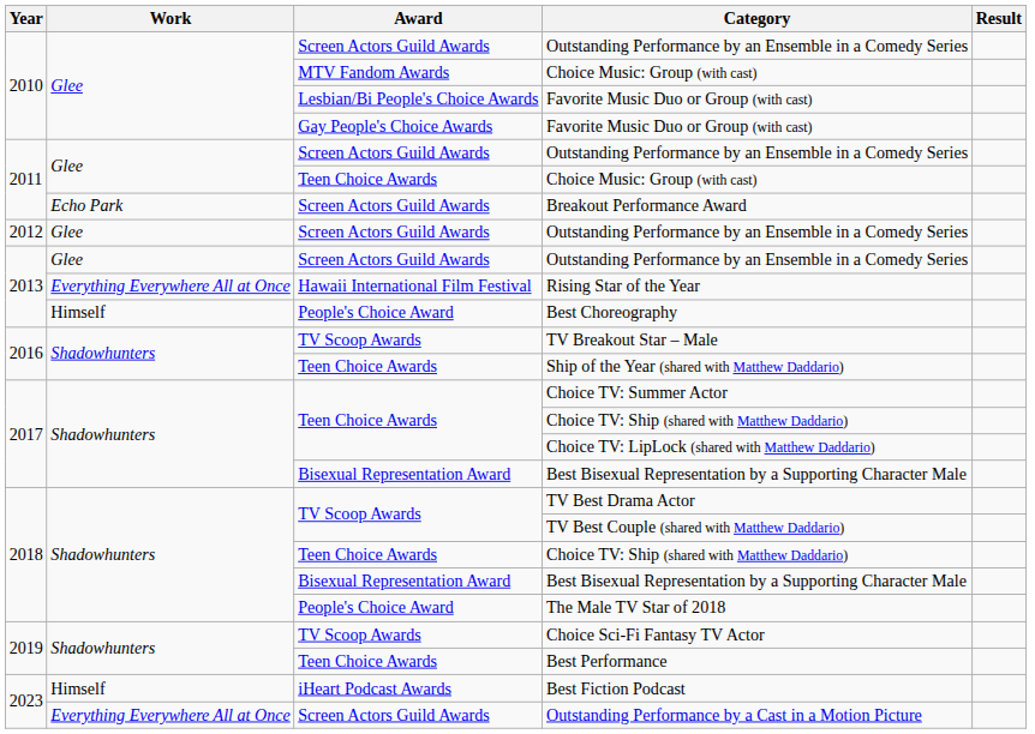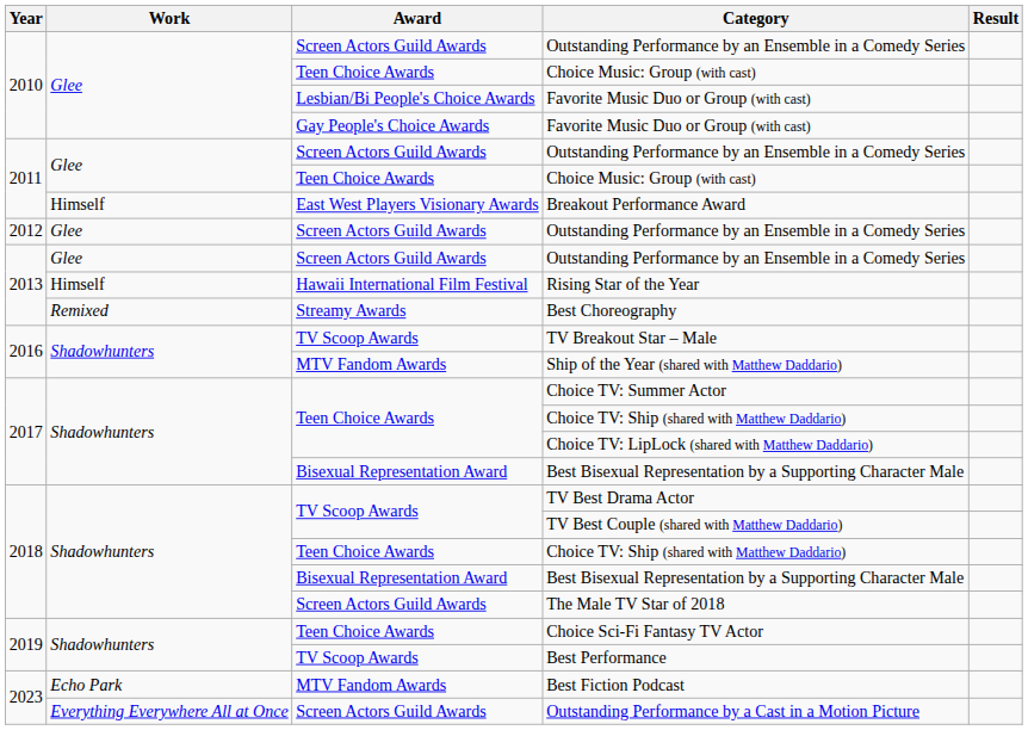 <table class="wikitable">
 <tr>
 <th>Year</th>
 <th>Work</th>
 <th>Award</th>
 <th>Category</th>
 <th>Result</th>
 </tr>
 <tr>
 <td rowspan="4">2010</td>
 <td rowspan="4"><em><a href='#'>Glee</a></em></td>
 <td><a href='#'>Screen Actors Guild Awards</a></td>
 <td>Outstanding Performance by an Ensemble in a Comedy Series</td>
 <td></td>
 </tr>
 <tr>
-<td><a href='#'>MTV Fandom Awards</a></td>
+<td><a href='#'>Teen Choice Awards</a></td>
 <td>Choice Music: Group <small>(with cast)</small></td>
 <td></td>
 </tr>
 <tr>
 <td><a href='#'>Lesbian/Bi People's Choice Awards</a></td>
 <td>Favorite Music Duo or Group <small>(with cast)</small></td>
 <td></td>
 </tr>
 <tr>
 <td><a href='#'>Gay People's Choice Awards</a></td>
 <td>Favorite Music Duo or Group <small>(with cast)</small></td>
 <td></td>
 </tr>
 <tr>
 <td rowspan="3">2011</td>
 <td rowspan="2"><em>Glee</em></td>
 <td><a href='#'>Screen Actors Guild Awards</a></td>
 <td>Outstanding Performance by an Ensemble in a Comedy Series</td>
 <td></td>
 </tr>
 <tr>
 <td><a href='#'>Teen Choice Awards</a></td>
 <td>Choice Music: Group <small>(with cast)</small></td>
 <td></td>
 </tr>
 <tr>
-<td><em>Echo Park</em></td>
-<td><a href='#'>Screen Actors Guild Awards</a></td>
+<td>Himself</td>
+<td><a href='#'>East West Players Visionary Awards</a></td>
 <td>Breakout Performance Award</td>
 <td></td>
 </tr>
 <tr>
 <td rowspan="1">2012</td>
 <td rowspan="1"><em>Glee</em></td>
 <td><a href='#'>Screen Actors Guild Awards</a></td>
 <td>Outstanding Performance by an Ensemble in a Comedy Series</td>
 <td></td>
 </tr>
 <tr>
 <td rowspan="3">2013</td>
 <td rowspan="1"><em>Glee</em></td>
 <td><a href='#'>Screen Actors Guild Awards</a></td>
 <td>Outstanding Performance by an Ensemble in a Comedy Series</td>
 <td></td>
 </tr>
 <tr>
-<td><em><a href='#'>Everything Everywhere All at Once</a></em></td>
+<td>Himself</td>
 <td><a href='#'>Hawaii International Film Festival</a></td>
 <td>Rising Star of the Year</td>
 <td></td>
 </tr>
 <tr>
-<td>Himself</td>
-<td><a href='#'>People's Choice Award</a></td>
+<td><em>Remixed</em></td>
+<td><a href='#'>Streamy Awards</a></td>
 <td>Best Choreography</td>
 <td></td>
 </tr>
 <tr>
 <td rowspan="2">2016</td>
 <td rowspan="2"><em><a href='#'>Shadowhunters</a></em></td>
 <td><a href='#'>TV Scoop Awards</a></td>
 <td>TV Breakout Star – Male</td>
 <td></td>
 </tr>
 <tr>
-<td><a href='#'>Teen Choice Awards</a></td>
+<td><a href='#'>MTV Fandom Awards</a></td>
 <td>Ship of the Year <small>(shared with <a href='#'>Matthew Daddario</a>)</small></td>
 <td></td>
 </tr>
 <tr>
 <td rowspan="4">2017</td>
 <td rowspan="4"><em>Shadowhunters</em></td>
 <td rowspan="3"><a href='#'>Teen Choice Awards</a></td>
 <td>Choice TV: Summer Actor</td>
 <td></td>
 </tr>
 <tr>
 <td>Choice TV: Ship <small>(shared with <a href='#'>Matthew Daddario</a>)</small></td>
 <td></td>
 </tr>
 <tr>
 <td>Choice TV: LipLock <small>(shared with <a href='#'>Matthew Daddario</a>)</small></td>
 <td></td>
 </tr>
 <tr>
 <td><a href='#'>Bisexual Representation Award</a></td>
 <td>Best Bisexual Representation by a Supporting Character Male</td>
 <td></td>
 </tr>
 <tr>
 <td rowspan="5">2018</td>
 <td rowspan="5"><em>Shadowhunters</em></td>
 <td rowspan="2"><a href='#'>TV Scoop Awards</a></td>
 <td>TV Best Drama Actor</td>
 <td></td>
 </tr>
 <tr>
 <td>TV Best Couple <small>(shared with <a href='#'>Matthew Daddario</a>)</small></td>
 <td></td>
 </tr>
 <tr>
 <td rowspan="1"><a href='#'>Teen Choice Awards</a></td>
 <td>Choice TV: Ship <small>(shared with <a href='#'>Matthew Daddario</a>)</small></td>
 <td></td>
 </tr>
 <tr>
 <td><a href='#'>Bisexual Representation Award</a></td>
 <td>Best Bisexual Representation by a Supporting Character Male</td>
 <td></td>
 </tr>
 <tr>
-<td><a href='#'>People's Choice Award</a></td>
+<td><a href='#'>Screen Actors Guild Awards</a></td>
 <td>The Male TV Star of 2018</td>
 <td></td>
 </tr>
 <tr>
 <td rowspan="2">2019</td>
 <td rowspan="2"><em>Shadowhunters</em></td>
-<td><a href='#'>TV Scoop Awards</a></td>
+<td><a href='#'>Teen Choice Awards</a></td>
 <td>Choice Sci-Fi Fantasy TV Actor</td>
 <td></td>
 </tr>
 <tr>
-<td><a href='#'>Teen Choice Awards</a></td>
+<td><a href='#'>TV Scoop Awards</a></td>
 <td>Best Performance</td>
 <td></td>
 </tr>
 <tr>
 <td rowspan="2">2023</td>
-<td>Himself</td>
-<td><a href='#'>iHeart Podcast Awards</a></td>
+<td><em>Echo Park</em></td>
+<td><a href='#'>MTV Fandom Awards</a></td>
 <td>Best Fiction Podcast</td>
 <td></td>
 </tr>
 <tr>
 <td><em><a href='#'>Everything Everywhere All at Once</a></em></td>
 <td><a href='#'>Screen Actors Guild Awards</a></td>
 <td><a href='#'>Outstanding Performance by a Cast in a Motion Picture</a></td>
 <td></td>
 </tr>
 </table>
